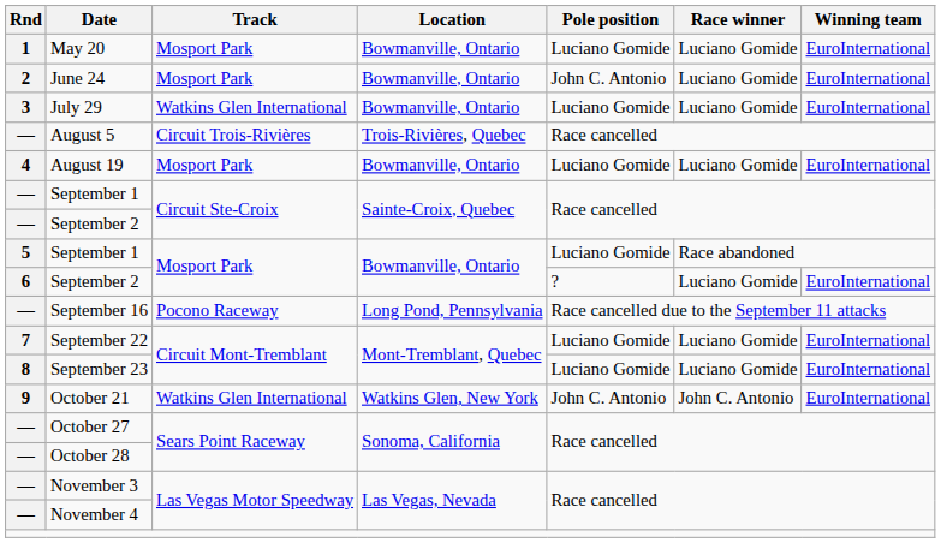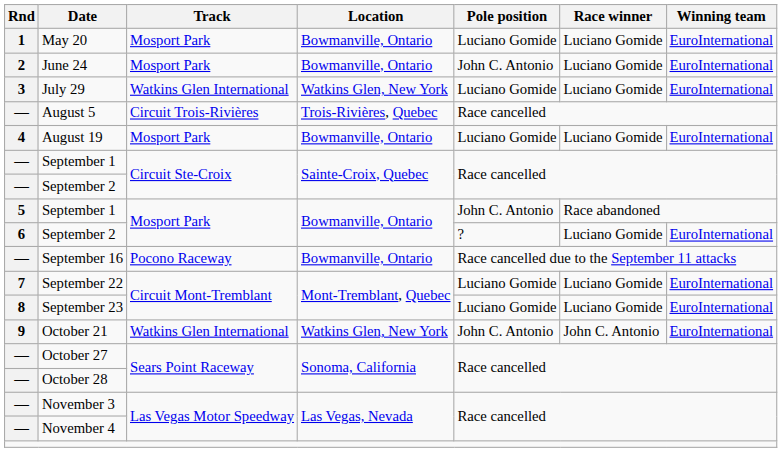 <table class="wikitable" style="font-size: 85%">
 <tr>
 <th>Rnd</th>
 <th>Date</th>
 <th>Track</th>
 <th>Location</th>
 <th>Pole position</th>
 <th>Race winner</th>
 <th>Winning team</th>
 </tr>
 <tr>
 <th>1</th>
 <td>May 20</td>
 <td><a href='#'>Mosport Park</a></td>
 <td> <a href='#'>Bowmanville, Ontario</a></td>
 <td> Luciano Gomide</td>
 <td> Luciano Gomide</td>
 <td><a href='#'>EuroInternational</a></td>
 </tr>
 <tr>
 <th>2</th>
 <td>June 24</td>
 <td><a href='#'>Mosport Park</a></td>
 <td> <a href='#'>Bowmanville, Ontario</a></td>
 <td> John C. Antonio</td>
 <td> Luciano Gomide</td>
 <td><a href='#'>EuroInternational</a></td>
 </tr>
 <tr>
 <th>3</th>
 <td>July 29</td>
 <td><a href='#'>Watkins Glen International</a></td>
-<td> <a href='#'>Bowmanville, Ontario</a></td>
+<td> <a href='#'>Watkins Glen, New York</a></td>
 <td> Luciano Gomide</td>
 <td> Luciano Gomide</td>
 <td><a href='#'>EuroInternational</a></td>
 </tr>
 <tr>
 <th>—</th>
 <td>August 5</td>
 <td><a href='#'>Circuit Trois-Rivières</a></td>
 <td> <a href='#'>Trois-Rivières</a>, <a href='#'>Quebec</a></td>
 <td colspan=3>Race cancelled</td>
 </tr>
 <tr>
 <th>4</th>
 <td>August 19</td>
 <td><a href='#'>Mosport Park</a></td>
 <td> <a href='#'>Bowmanville, Ontario</a></td>
 <td> Luciano Gomide</td>
 <td> Luciano Gomide</td>
 <td><a href='#'>EuroInternational</a></td>
 </tr>
 <tr>
 <th>—</th>
 <td>September 1</td>
 <td rowspan=2><a href='#'>Circuit Ste-Croix</a></td>
 <td rowspan=2> <a href='#'>Sainte-Croix, Quebec</a></td>
 <td colspan=3 rowspan=2>Race cancelled</td>
 </tr>
 <tr>
 <th>—</th>
 <td>September 2</td>
 </tr>
 <tr>
 <th>5</th>
 <td>September 1</td>
 <td rowspan=2><a href='#'>Mosport Park</a></td>
 <td rowspan=2> <a href='#'>Bowmanville, Ontario</a></td>
-<td> Luciano Gomide</td>
+<td> John C. Antonio</td>
 <td colspan=2>Race abandoned</td>
 </tr>
 <tr>
 <th>6</th>
 <td>September 2</td>
 <td>?</td>
 <td> Luciano Gomide</td>
 <td><a href='#'>EuroInternational</a></td>
 </tr>
 <tr>
 <th>—</th>
 <td>September 16</td>
 <td><a href='#'>Pocono Raceway</a></td>
-<td> <a href='#'>Long Pond, Pennsylvania</a></td>
+<td> <a href='#'>Bowmanville, Ontario</a></td>
 <td colspan=3>Race cancelled due to the <a href='#'>September 11 attacks</a></td>
 </tr>
 <tr>
 <th>7</th>
 <td>September 22</td>
 <td rowspan=2><a href='#'>Circuit Mont-Tremblant</a></td>
 <td rowspan=2> <a href='#'>Mont-Tremblant</a>, <a href='#'>Quebec</a></td>
 <td> Luciano Gomide</td>
 <td> Luciano Gomide</td>
 <td><a href='#'>EuroInternational</a></td>
 </tr>
 <tr>
 <th>8</th>
 <td>September 23</td>
 <td> Luciano Gomide</td>
 <td> Luciano Gomide</td>
 <td><a href='#'>EuroInternational</a></td>
 </tr>
 <tr>
 <th>9</th>
 <td>October 21</td>
 <td><a href='#'>Watkins Glen International</a></td>
 <td> <a href='#'>Watkins Glen, New York</a></td>
 <td> John C. Antonio</td>
 <td> John C. Antonio</td>
 <td><a href='#'>EuroInternational</a></td>
 </tr>
 <tr>
 <th>—</th>
 <td>October 27</td>
 <td rowspan=2><a href='#'>Sears Point Raceway</a></td>
 <td rowspan=2> <a href='#'>Sonoma, California</a></td>
 <td colspan=3 rowspan=2>Race cancelled</td>
 </tr>
 <tr>
 <th>—</th>
 <td>October 28</td>
 </tr>
 <tr>
 <th>—</th>
 <td>November 3</td>
 <td rowspan=2><a href='#'>Las Vegas Motor Speedway</a></td>
 <td rowspan=2> <a href='#'>Las Vegas, Nevada</a></td>
 <td colspan=3 rowspan=2>Race cancelled</td>
 </tr>
 <tr>
 <th>—</th>
 <td>November 4</td>
 </tr>
 <tr>
 <td colspan=8 align=center></td>
 </tr>
 </table>
